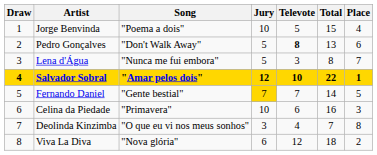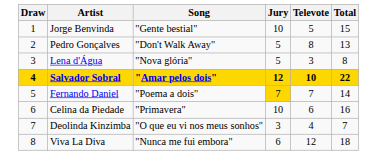 <table class="sortable wikitable" style="margin: 1em auto 1em auto; text-align:center;">
 <tr>
 <th>Draw</th>
 <th>Artist</th>
 <th>Song</th>
 <th>Jury</th>
 <th>Televote</th>
 <th>Total</th>
-<th>Place</th>
 </tr>
 <tr>
 <td>1</td>
 <td align="left">Jorge Benvinda</td>
-<td align="left">"Poema a dois"</td>
+<td align="left">"Gente bestial"</td>
 <td>10</td>
 <td>5</td>
 <td>15</td>
-<td>4</td>
 </tr>
 <tr>
 <td>2</td>
 <td align="left">Pedro Gonçalves</td>
 <td align="left">"Don't Walk Away"</td>
 <td>5</td>
-<td><strong>8</strong></td>
+<td>8</td>
 <td>13</td>
-<td>6</td>
 </tr>
 <tr>
 <td>3</td>
 <td align="left"><a href='#'>Lena d'Água</a></td>
-<td align="left">"Nunca me fui embora"</td>
+<td align="left">"Nova glória"</td>
 <td>5</td>
 <td>3</td>
 <td>8</td>
-<td>7</td>
 </tr>
 <tr style="font-weight:bold; background:gold;">
 <td>4</td>
 <td align="left"><a href='#'>Salvador Sobral</a></td>
 <td align="left">"<a href='#'>Amar pelos dois</a>"</td>
 <td>12</td>
 <td>10</td>
 <td>22</td>
-<td>1</td>
 </tr>
 <tr>
 <td>5</td>
 <td align="left"><a href='#'>Fernando Daniel</a></td>
-<td align="left">"Gente bestial"</td>
+<td align="left">"Poema a dois"</td>
 <td style="background: gold;">7</td>
 <td>7</td>
 <td>14</td>
-<td>5</td>
 </tr>
 <tr>
 <td>6</td>
 <td align="left">Celina da Piedade</td>
 <td align="left">"Primavera"</td>
 <td>10</td>
 <td>6</td>
 <td>16</td>
-<td>3</td>
 </tr>
 <tr>
 <td>7</td>
 <td align="left">Deolinda Kinzimba</td>
 <td align="left">"O que eu vi nos meus sonhos"</td>
 <td>3</td>
 <td>4</td>
 <td>7</td>
-<td>8</td>
 </tr>
 <tr>
 <td>8</td>
 <td align="left">Viva La Diva</td>
-<td align="left">"Nova glória"</td>
+<td align="left">"Nunca me fui embora"</td>
 <td>6</td>
 <td>12</td>
 <td>18</td>
-<td>2</td>
 </tr>
 </table>
